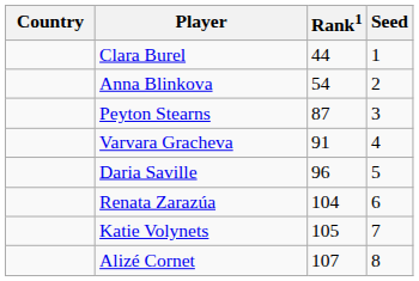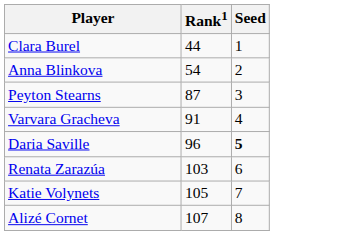 <table class="sortable wikitable">
 <tr>
-<th width="70">Country</th>
 <th width="175">Player</th>
 <th>Rank<sup>1</sup></th>
 <th>Seed</th>
 </tr>
 <tr>
-<td></td>
 <td><a href='#'>Clara Burel</a></td>
 <td>44</td>
 <td>1</td>
 </tr>
 <tr>
-<td></td>
 <td><a href='#'>Anna Blinkova</a></td>
 <td>54</td>
 <td>2</td>
 </tr>
 <tr>
-<td></td>
 <td><a href='#'>Peyton Stearns</a></td>
 <td>87</td>
 <td>3</td>
 </tr>
 <tr>
-<td></td>
 <td><a href='#'>Varvara Gracheva</a></td>
 <td>91</td>
 <td>4</td>
 </tr>
 <tr>
-<td></td>
 <td><a href='#'>Daria Saville</a></td>
 <td>96</td>
-<td>5</td>
+<td><strong>5</strong></td>
 </tr>
 <tr>
-<td></td>
 <td><a href='#'>Renata Zarazúa</a></td>
-<td>104</td>
+<td>103</td>
 <td>6</td>
 </tr>
 <tr>
-<td></td>
 <td><a href='#'>Katie Volynets</a></td>
 <td>105</td>
 <td>7</td>
 </tr>
 <tr>
-<td></td>
 <td><a href='#'>Alizé Cornet</a></td>
 <td>107</td>
 <td>8</td>
 </tr>
 </table>
